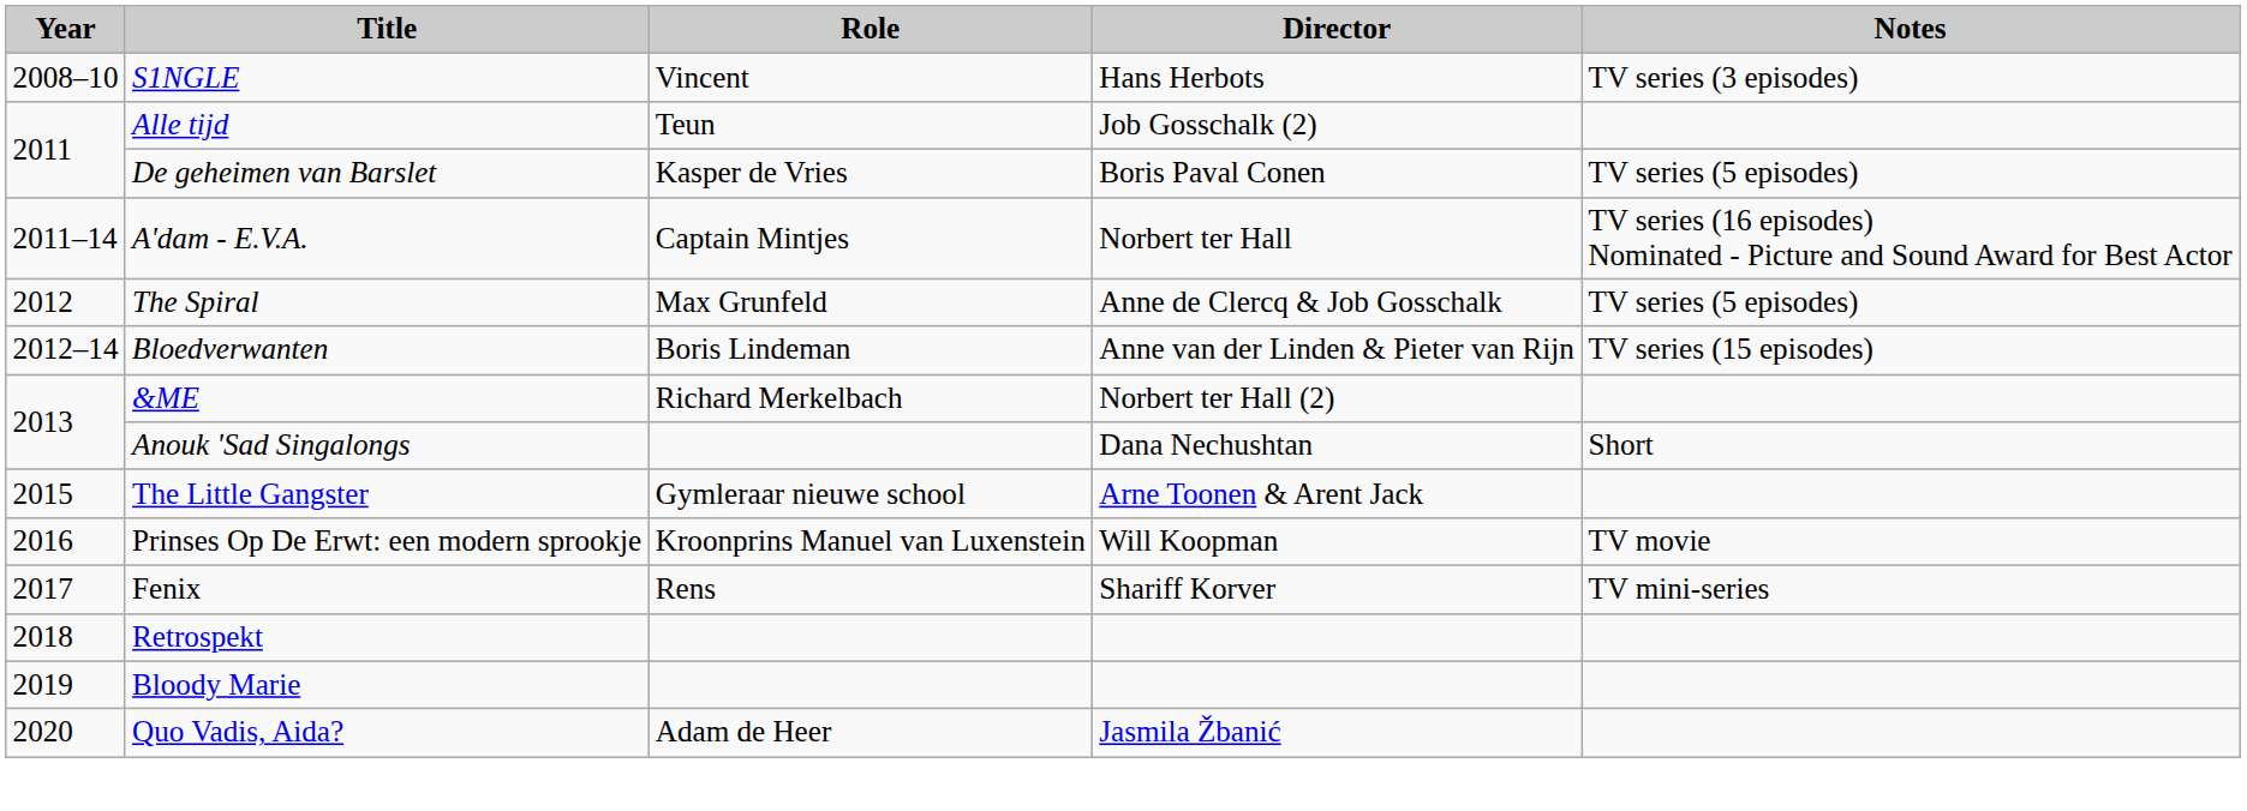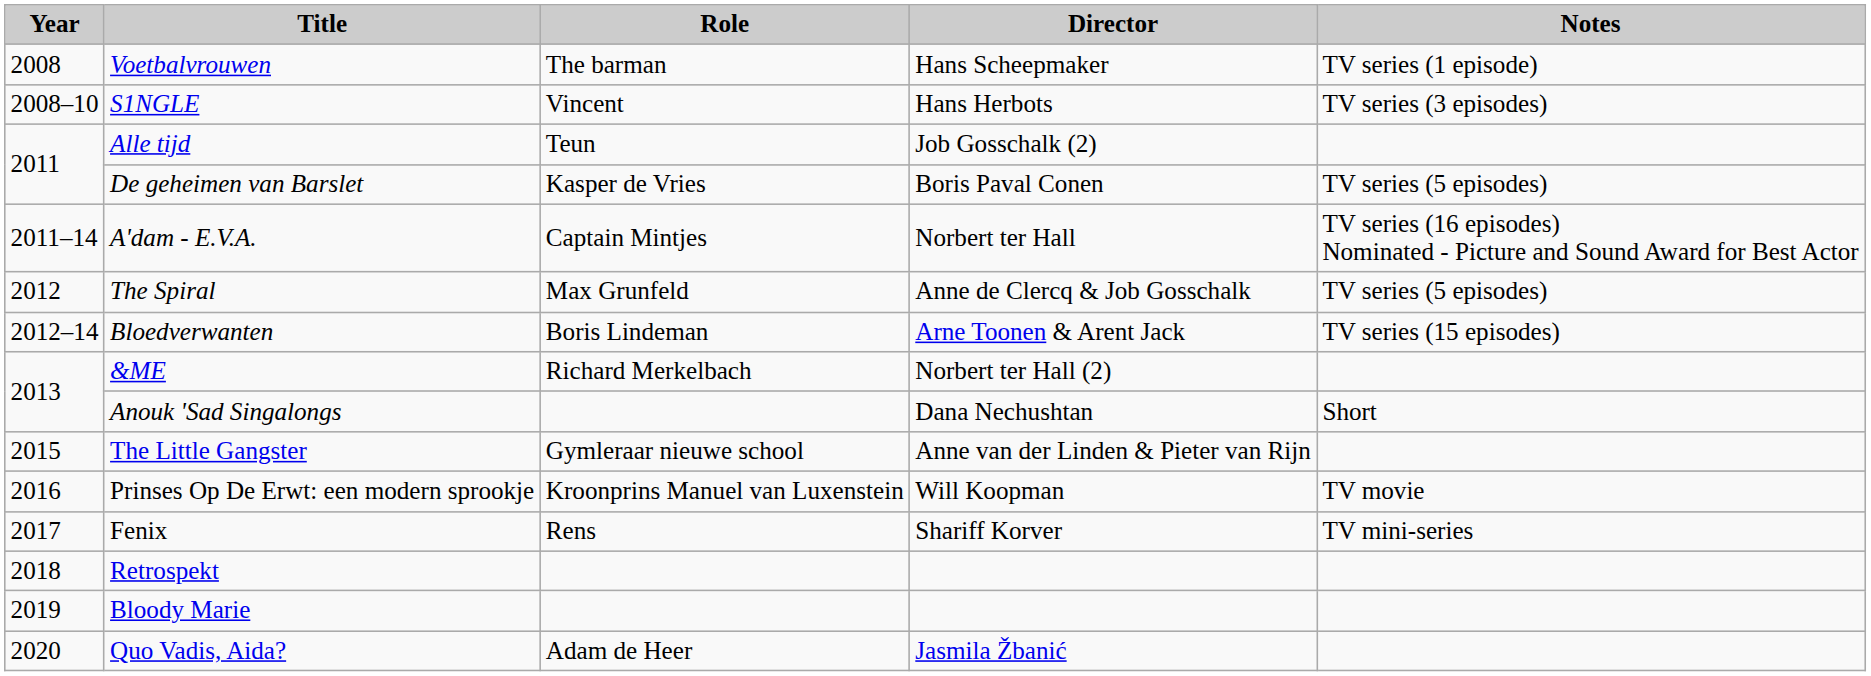 <table class="wikitable">
 <tr>
 <th style="background: #CCCCCC;">Year</th>
 <th style="background: #CCCCCC;">Title</th>
 <th style="background: #CCCCCC;">Role</th>
 <th style="background: #CCCCCC;">Director</th>
 <th style="background: #CCCCCC;">Notes</th>
+</tr>
+<tr>
+<td>2008</td>
+<td><em><a href='#'>Voetbalvrouwen</a></em></td>
+<td>The barman</td>
+<td>Hans Scheepmaker</td>
+<td>TV series (1 episode)</td>
 </tr>
 <tr>
 <td>2008–10</td>
 <td><em><a href='#'>S1NGLE</a></em></td>
 <td>Vincent</td>
 <td>Hans Herbots</td>
 <td>TV series (3 episodes)</td>
 </tr>
 <tr>
 <td rowspan=2>2011</td>
 <td><em><a href='#'>Alle tijd</a></em></td>
 <td>Teun</td>
 <td>Job Gosschalk (2)</td>
 <td></td>
 </tr>
 <tr>
 <td><em>De geheimen van Barslet</em></td>
 <td>Kasper de Vries</td>
 <td>Boris Paval Conen</td>
 <td>TV series (5 episodes)</td>
 </tr>
 <tr>
 <td>2011–14</td>
 <td><em>A'dam - E.V.A.</em></td>
 <td>Captain Mintjes</td>
 <td>Norbert ter Hall</td>
 <td>TV series (16 episodes)<br>Nominated - Picture and Sound Award for Best Actor</td>
 </tr>
 <tr>
 <td>2012</td>
 <td><em>The Spiral</em></td>
 <td>Max Grunfeld</td>
 <td>Anne de Clercq & Job Gosschalk</td>
 <td>TV series (5 episodes)</td>
 </tr>
 <tr>
 <td>2012–14</td>
 <td><em>Bloedverwanten</em></td>
 <td>Boris Lindeman</td>
-<td>Anne van der Linden & Pieter van Rijn</td>
+<td><a href='#'>Arne Toonen</a> & Arent Jack</td>
 <td>TV series (15 episodes)</td>
 </tr>
 <tr>
 <td rowspan=2>2013</td>
 <td><em><a href='#'>&ME</a></em></td>
 <td>Richard Merkelbach</td>
 <td>Norbert ter Hall (2)</td>
 <td></td>
 </tr>
 <tr>
 <td><em>Anouk 'Sad Singalongs<strong></td>
 <td></td>
 <td>Dana Nechushtan</td>
 <td>Short</td>
 </tr>
 <tr>
 <td>2015</td>
 <td></em><a href='#'>The Little Gangster</a><em></td>
 <td>Gymleraar nieuwe school</td>
-<td><a href='#'>Arne Toonen</a> & Arent Jack</td>
+<td>Anne van der Linden & Pieter van Rijn</td>
 <td></td>
 </tr>
 <tr>
 <td>2016</td>
 <td></em>Prinses Op De Erwt: een modern sprookje<em></td>
 <td>Kroonprins Manuel van Luxenstein</td>
 <td>Will Koopman</td>
 <td>TV movie</td>
 </tr>
 <tr>
 <td>2017</td>
 <td></em>Fenix<em></td>
 <td>Rens</td>
 <td>Shariff Korver</td>
 <td>TV mini-series</td>
 </tr>
 <tr>
 <td>2018</td>
 <td></em><a href='#'>Retrospekt</a><em></td>
 <td></td>
 <td></td>
 <td></td>
 </tr>
 <tr>
 <td>2019</td>
 <td></em><a href='#'>Bloody Marie</a><em></td>
 <td></td>
 <td></td>
 <td></td>
 </tr>
 <tr>
 <td>2020</td>
 <td></em><a href='#'>Quo Vadis, Aida?</a><em></td>
 <td>Adam de Heer</td>
 <td><a href='#'>Jasmila Žbanić</a></td>
 <td></td>
 </tr>
 </table>
